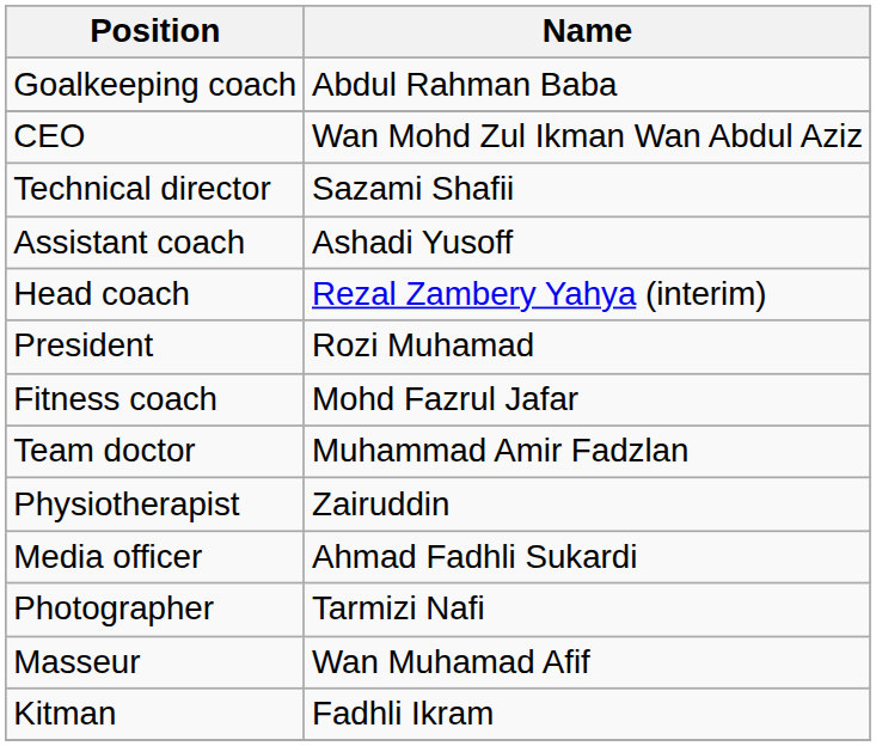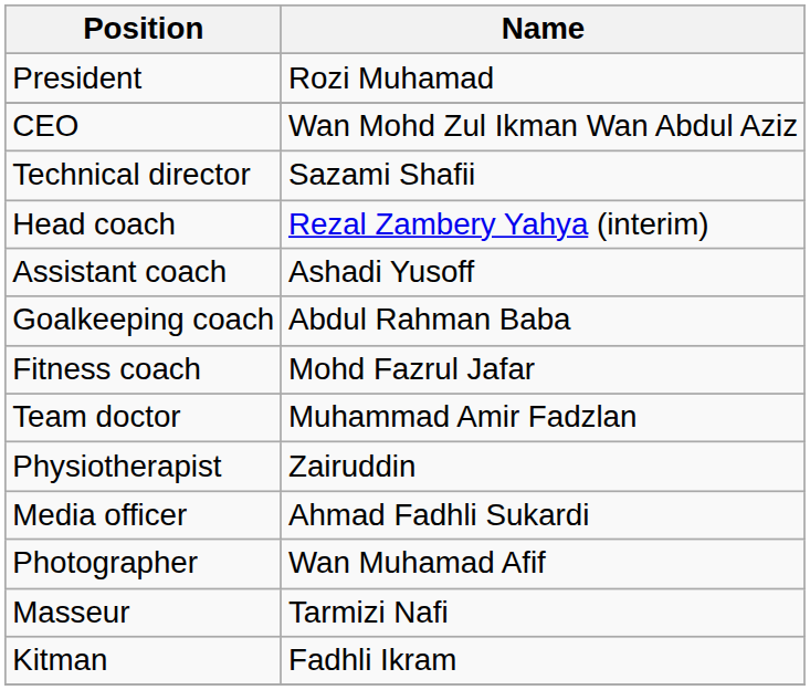 <table class="wikitable">
 <tr>
 <th>Position</th>
 <th>Name</th>
 </tr>
 <tr>
-<td>Goalkeeping coach</td>
-<td> Abdul Rahman Baba</td>
+<td>President</td>
+<td> Rozi Muhamad</td>
 </tr>
 <tr>
 </tr>
 <tr>
 <td>CEO</td>
 <td> Wan Mohd Zul Ikman Wan Abdul Aziz</td>
 </tr>
 <tr>
 <td>Technical director</td>
 <td> Sazami Shafii</td>
 </tr>
 <tr>
+<td>Head coach</td>
+<td> <a href='#'>Rezal Zambery Yahya</a> (interim)</td>
+</tr>
+<tr>
 <td>Assistant coach</td>
 <td> Ashadi Yusoff</td>
 </tr>
 <tr>
-<td>Head coach</td>
-<td> <a href='#'>Rezal Zambery Yahya</a> (interim)</td>
-</tr>
-<tr>
-<td>President</td>
-<td> Rozi Muhamad</td>
+<td>Goalkeeping coach</td>
+<td> Abdul Rahman Baba</td>
 </tr>
 <tr>
 <td>Fitness coach</td>
 <td> Mohd Fazrul Jafar</td>
 </tr>
 <tr>
 <td>Team doctor</td>
 <td> Muhammad Amir Fadzlan</td>
 </tr>
 <tr>
 <td>Physiotherapist</td>
 <td> Zairuddin</td>
 </tr>
 <tr>
 <td>Media officer</td>
 <td> Ahmad Fadhli Sukardi</td>
 </tr>
 <tr>
 <td>Photographer</td>
-<td> Tarmizi Nafi</td>
+<td> Wan Muhamad Afif</td>
 </tr>
 <tr>
 <td>Masseur</td>
-<td> Wan Muhamad Afif</td>
+<td> Tarmizi Nafi</td>
 </tr>
 <tr>
 <td>Kitman</td>
 <td> Fadhli Ikram</td>
 </tr>
 <tr>
 </tr>
 </table>
